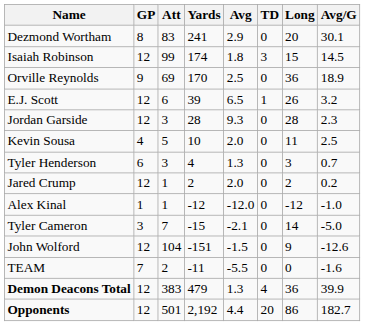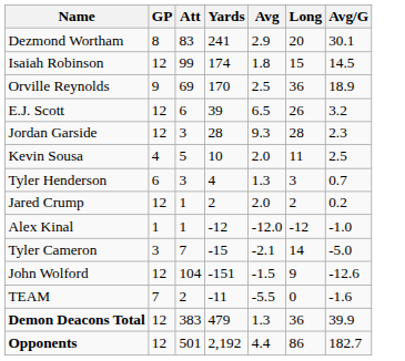 <table class="wikitable" style="white-space:nowrap;">
 <tr>
 <th>Name</th>
 <th>GP</th>
 <th>Att</th>
 <th>Yards</th>
 <th>Avg</th>
-<th>TD</th>
 <th>Long</th>
 <th>Avg/G</th>
 </tr>
 <tr>
 <td>Dezmond Wortham</td>
 <td>8</td>
 <td>83</td>
 <td>241</td>
 <td>2.9</td>
-<td>0</td>
 <td>20</td>
 <td>30.1</td>
 </tr>
 <tr>
 <td>Isaiah Robinson</td>
 <td>12</td>
 <td>99</td>
 <td>174</td>
 <td>1.8</td>
-<td>3</td>
 <td>15</td>
 <td>14.5</td>
 </tr>
 <tr>
 <td>Orville Reynolds</td>
 <td>9</td>
 <td>69</td>
 <td>170</td>
 <td>2.5</td>
-<td>0</td>
 <td>36</td>
 <td>18.9</td>
 </tr>
 <tr>
 <td>E.J. Scott</td>
 <td>12</td>
 <td>6</td>
 <td>39</td>
 <td>6.5</td>
-<td>1</td>
 <td>26</td>
 <td>3.2</td>
 </tr>
 <tr>
 <td>Jordan Garside</td>
 <td>12</td>
 <td>3</td>
 <td>28</td>
 <td>9.3</td>
-<td>0</td>
 <td>28</td>
 <td>2.3</td>
 </tr>
 <tr>
 <td>Kevin Sousa</td>
 <td>4</td>
 <td>5</td>
 <td>10</td>
 <td>2.0</td>
-<td>0</td>
 <td>11</td>
 <td>2.5</td>
 </tr>
 <tr>
 <td>Tyler Henderson</td>
 <td>6</td>
 <td>3</td>
 <td>4</td>
 <td>1.3</td>
-<td>0</td>
 <td>3</td>
 <td>0.7</td>
 </tr>
 <tr>
 <td>Jared Crump</td>
 <td>12</td>
 <td>1</td>
 <td>2</td>
 <td>2.0</td>
-<td>0</td>
 <td>2</td>
 <td>0.2</td>
 </tr>
 <tr>
 <td>Alex Kinal</td>
 <td>1</td>
 <td>1</td>
 <td>-12</td>
 <td>-12.0</td>
-<td>0</td>
 <td>-12</td>
 <td>-1.0</td>
 </tr>
 <tr>
 <td>Tyler Cameron</td>
 <td>3</td>
 <td>7</td>
 <td>-15</td>
 <td>-2.1</td>
-<td>0</td>
 <td>14</td>
 <td>-5.0</td>
 </tr>
 <tr>
 <td>John Wolford</td>
 <td>12</td>
 <td>104</td>
 <td>-151</td>
 <td>-1.5</td>
-<td>0</td>
 <td>9</td>
 <td>-12.6</td>
 </tr>
 <tr>
 <td>TEAM</td>
 <td>7</td>
 <td>2</td>
 <td>-11</td>
 <td>-5.5</td>
 <td>0</td>
-<td>0</td>
 <td>-1.6</td>
 </tr>
 <tr>
 <td><strong>Demon Deacons Total</strong></td>
 <td>12</td>
 <td>383</td>
 <td>479</td>
 <td>1.3</td>
-<td>4</td>
 <td>36</td>
 <td>39.9</td>
 </tr>
 <tr>
 <td><strong>Opponents</strong></td>
 <td>12</td>
 <td>501</td>
 <td>2,192</td>
 <td>4.4</td>
-<td>20</td>
 <td>86</td>
 <td>182.7</td>
 </tr>
 </table>
